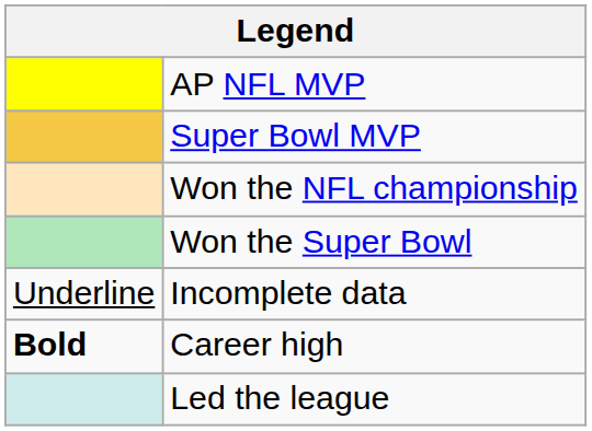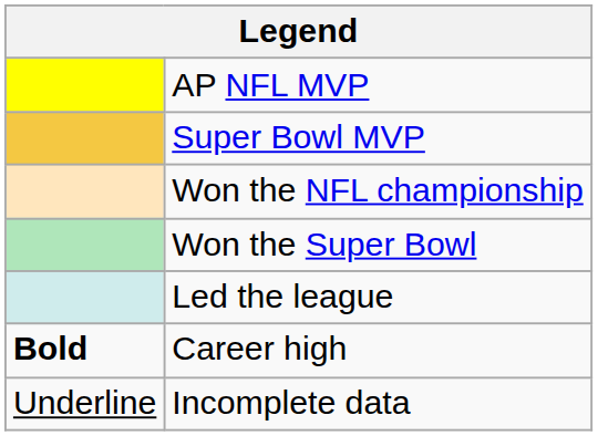 <table class="wikitable">
 <tr>
 <th colspan="2">Legend</th>
 </tr>
 <tr>
 <td style="background:#ffff00; width:3em;"></td>
 <td>AP <a href='#'>NFL MVP</a></td>
 </tr>
 <tr>
 <td style="background:#f4c842; width:3em;"></td>
 <td><a href='#'>Super Bowl MVP</a></td>
 </tr>
 <tr>
 <td style="background:#ffe6bd; width:3em;"></td>
 <td>Won the <a href='#'>NFL championship</a></td>
 </tr>
 <tr>
 <td style="background:#afe6ba; width:3em;"></td>
 <td>Won the <a href='#'>Super Bowl</a></td>
 </tr>
 <tr>
-<td style="width:3em;"><u>Underline</u></td>
-<td>Incomplete data</td>
+<td style="background:#cfecec; width:3em;"></td>
+<td>Led the league</td>
 </tr>
 <tr>
 <td style="width:3em;"><strong>Bold</strong></td>
 <td>Career high</td>
 </tr>
 <tr>
-<td style="background:#cfecec; width:3em;"></td>
-<td>Led the league</td>
+<td style="width:3em;"><u>Underline</u></td>
+<td>Incomplete data</td>
 </tr>
 </table>
